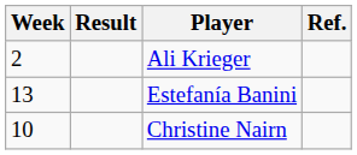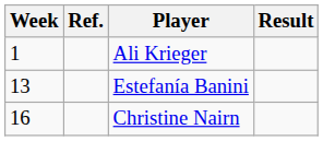 <table class="wikitable">
 <tr>
 <th>Week</th>
+<th>Ref.</th>
+<th>Player</th>
 <th>Result</th>
-<th>Player</th>
-<th>Ref.</th>
 </tr>
 <tr>
-<td>2</td>
+<td>1</td>
 <td></td>
 <td> <a href='#'>Ali Krieger</a></td>
 <td></td>
 </tr>
 <tr>
 <td>13</td>
 <td></td>
 <td> <a href='#'>Estefanía Banini</a></td>
 <td></td>
 </tr>
 <tr>
-<td>10</td>
+<td>16</td>
 <td></td>
 <td> <a href='#'>Christine Nairn</a></td>
 <td></td>
 </tr>
 </table>
